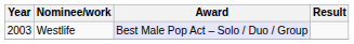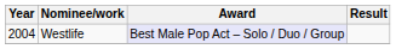 <table class="wikitable">
 <tr>
 <th>Year</th>
 <th>Nominee/work</th>
 <th>Award</th>
 <th>Result</th>
 </tr>
 <tr>
-<td>2003</td>
+<td>2004</td>
 <td>Westlife</td>
 <td style="background: lavender;">Best Male Pop Act – Solo / Duo / Group</td>
 <td></td>
 </tr>
 <tr>
 </tr>
 </table>
